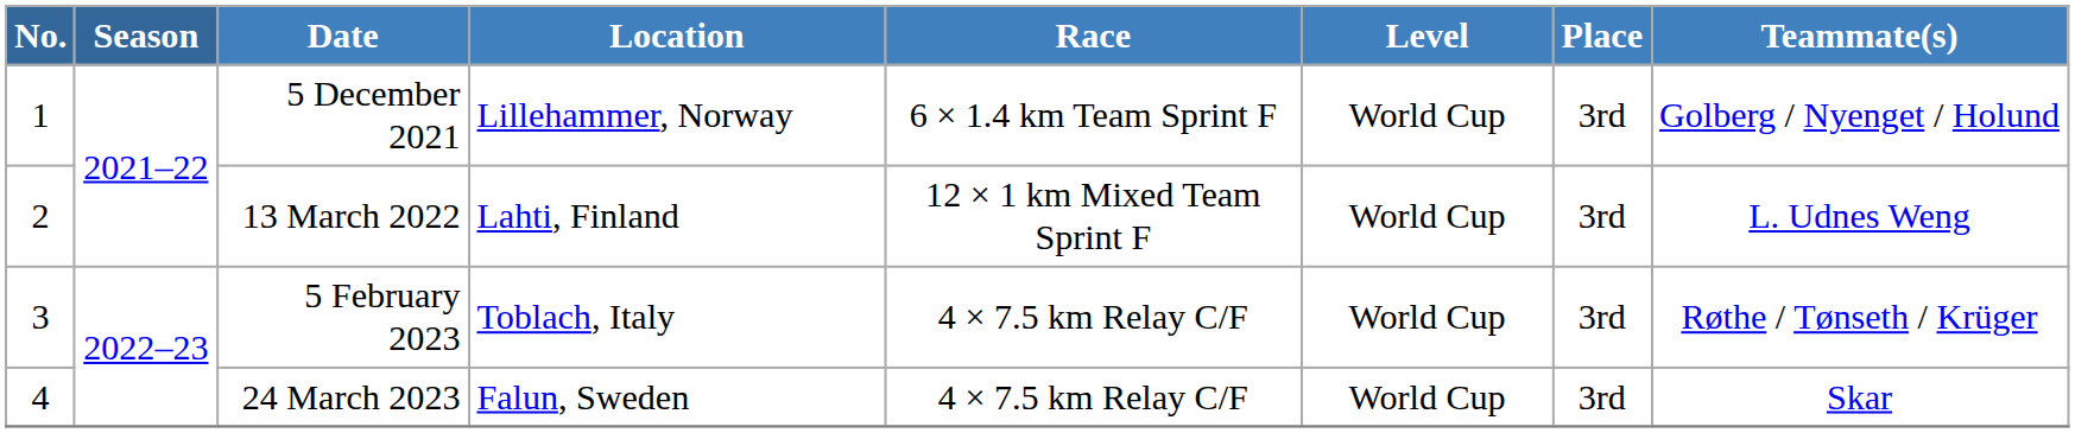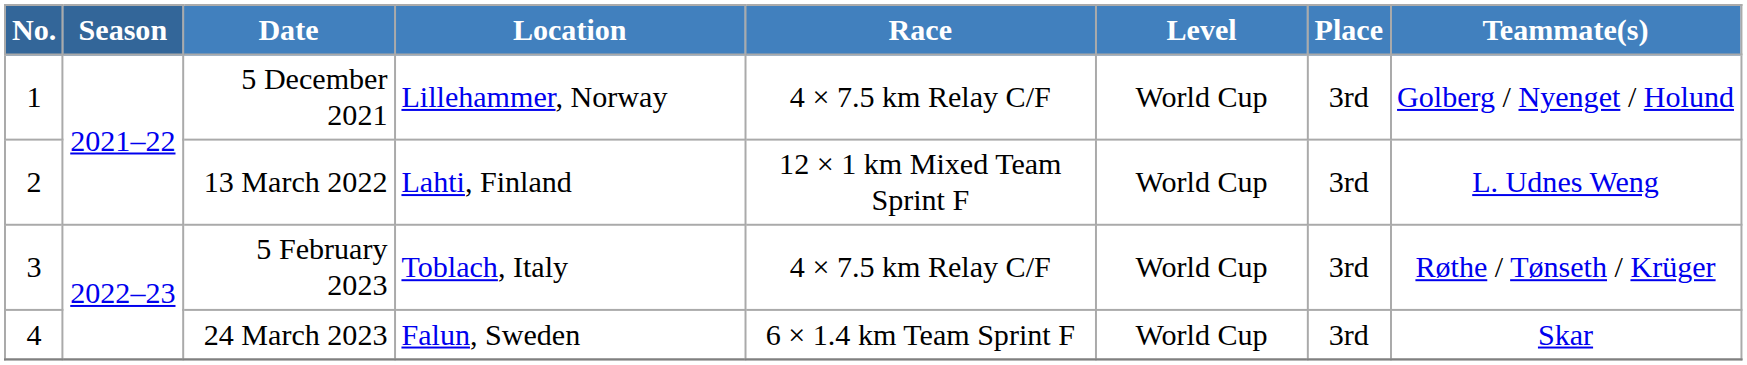 <table class="wikitable sortable" style="font-size:95%; text-align:center; border:grey solid 1px; border-collapse:collapse; background:#ffffff;">
 <tr style="background:#efefef;">
 <th style="background-color:#369; color:white;">No.</th>
 <th style="background-color:#369; color:white;">Season</th>
 <th style="background-color:#4180be; color:white; width:100px;">Date</th>
 <th style="background-color:#4180be; color:white; width:170px;">Location</th>
 <th style="background-color:#4180be; color:white; width:170px;">Race</th>
 <th style="background-color:#4180be; color:white; width:100px;">Level</th>
 <th style="background-color:#4180be; color:white;">Place</th>
 <th style="background-color:#4180be; color:white;">Teammate(s)</th>
 </tr>
 <tr>
 <td align=center>1</td>
 <td rowspan=2 align=center><a href='#'>2021–22</a></td>
 <td align=right>5 December 2021</td>
 <td align=left> <a href='#'>Lillehammer</a>, Norway</td>
-<td>6 × 1.4 km Team Sprint F</td>
+<td>4 × 7.5 km Relay C/F</td>
 <td>World Cup</td>
 <td>3rd</td>
 <td><a href='#'>Golberg</a> / <a href='#'>Nyenget</a> / <a href='#'>Holund</a></td>
 </tr>
 <tr>
 <td align=center>2</td>
 <td align=right>13 March 2022</td>
 <td align=left> <a href='#'>Lahti</a>, Finland</td>
 <td>12 × 1 km Mixed Team Sprint F</td>
 <td>World Cup</td>
 <td>3rd</td>
 <td><a href='#'>L. Udnes Weng</a></td>
 </tr>
 <tr>
 <td align=center>3</td>
 <td rowspan=2 align=center><a href='#'>2022–23</a></td>
 <td align=right>5 February 2023</td>
 <td align=left> <a href='#'>Toblach</a>, Italy</td>
 <td>4 × 7.5 km Relay C/F</td>
 <td>World Cup</td>
 <td>3rd</td>
 <td><a href='#'>Røthe</a> / <a href='#'>Tønseth</a> / <a href='#'>Krüger</a></td>
 </tr>
 <tr>
 <td align=center>4</td>
 <td align=right>24 March 2023</td>
 <td align=left> <a href='#'>Falun</a>, Sweden</td>
-<td>4 × 7.5 km Relay C/F</td>
+<td>6 × 1.4 km Team Sprint F</td>
 <td>World Cup</td>
 <td>3rd</td>
 <td><a href='#'>Skar</a></td>
 </tr>
 <tr>
 </tr>
 </table>
